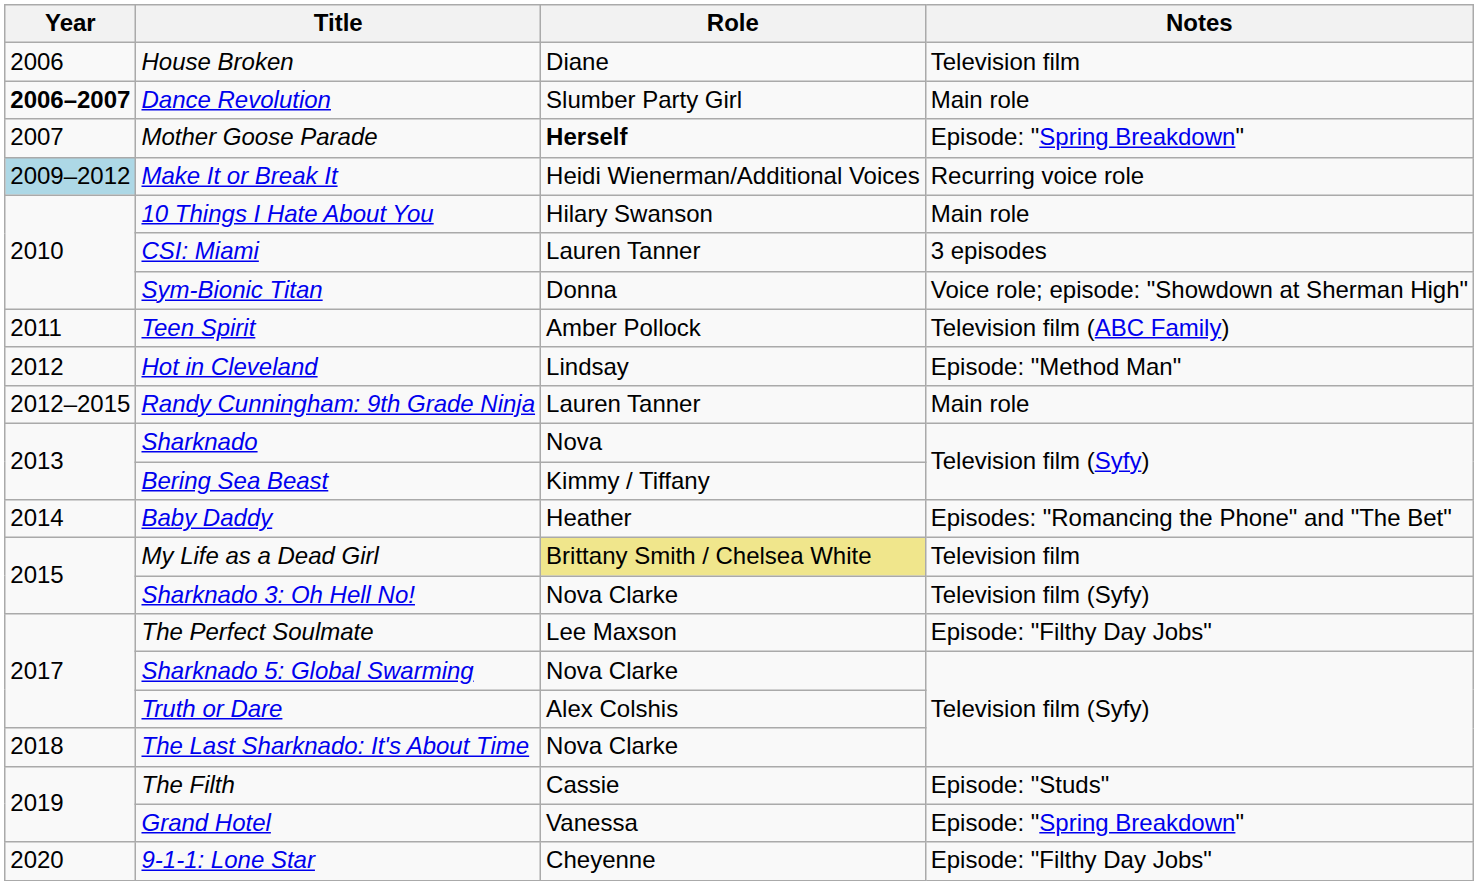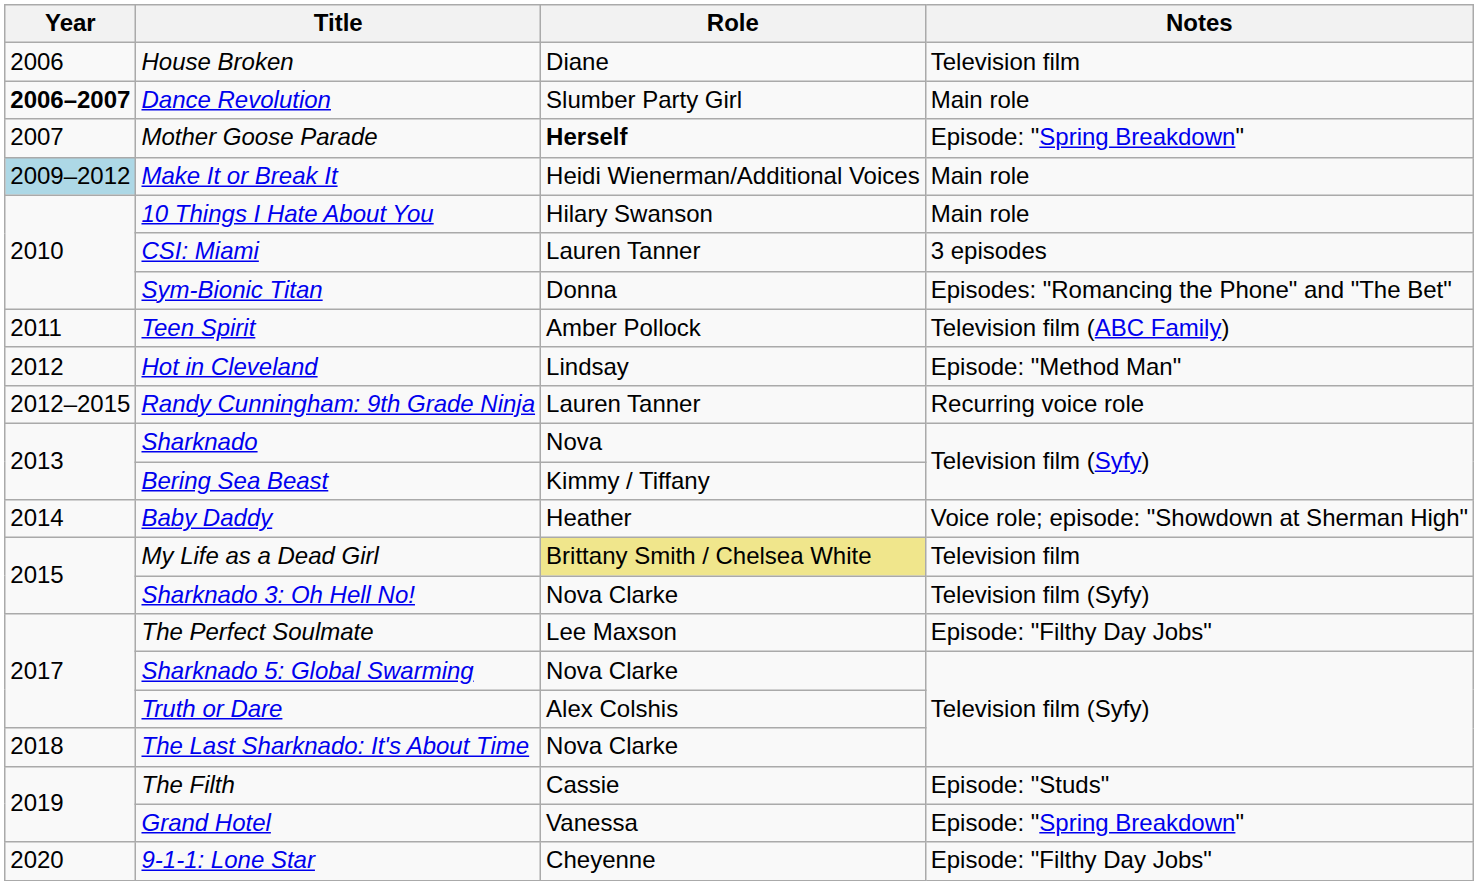 <table class="wikitable sortable">
 <tr>
 <th>Year</th>
 <th>Title</th>
 <th>Role</th>
 <th class="unsortable">Notes</th>
 </tr>
 <tr>
 <td>2006</td>
 <td><em>House Broken</em></td>
 <td>Diane</td>
 <td>Television film</td>
 </tr>
 <tr>
 <td><strong>2006–2007</strong></td>
 <td><em><a href='#'>Dance Revolution</a></em></td>
 <td>Slumber Party Girl</td>
 <td>Main role</td>
 </tr>
 <tr>
 <td>2007</td>
 <td><em>Mother Goose Parade</em></td>
 <td><strong>Herself</strong></td>
 <td>Episode: "<a href='#'>Spring Breakdown</a>"</td>
 </tr>
 <tr>
 <td style="background: lightblue;">2009–2012</td>
 <td><em><a href='#'>Make It or Break It</a></em></td>
 <td>Heidi Wienerman/Additional Voices</td>
-<td>Recurring voice role</td>
+<td>Main role</td>
 </tr>
 <tr>
 <td rowspan="3">2010</td>
 <td><em><a href='#'>10 Things I Hate About You</a></em></td>
 <td>Hilary Swanson</td>
 <td>Main role</td>
 </tr>
 <tr>
 <td><em><a href='#'>CSI: Miami</a></em></td>
 <td>Lauren Tanner</td>
 <td>3 episodes</td>
 </tr>
 <tr>
 <td><em><a href='#'>Sym-Bionic Titan</a></em></td>
 <td>Donna</td>
-<td>Voice role; episode: "Showdown at Sherman High"</td>
+<td>Episodes: "Romancing the Phone" and "The Bet"</td>
 </tr>
 <tr>
 <td>2011</td>
 <td><em><a href='#'>Teen Spirit</a></em></td>
 <td>Amber Pollock</td>
 <td>Television film (<a href='#'>ABC Family</a>)</td>
 </tr>
 <tr>
 <td>2012</td>
 <td><em><a href='#'>Hot in Cleveland</a></em></td>
 <td>Lindsay</td>
 <td>Episode: "Method Man"</td>
 </tr>
 <tr>
 <td>2012–2015</td>
 <td><em><a href='#'>Randy Cunningham: 9th Grade Ninja</a></em></td>
 <td>Lauren Tanner</td>
-<td>Main role</td>
+<td>Recurring voice role</td>
 </tr>
 <tr>
 <td rowspan="2">2013</td>
 <td><em><a href='#'>Sharknado</a></em></td>
 <td>Nova</td>
 <td rowspan="2">Television film (<a href='#'>Syfy</a>)</td>
 </tr>
 <tr>
 <td><em><a href='#'>Bering Sea Beast</a></em></td>
 <td>Kimmy / Tiffany</td>
 </tr>
 <tr>
 <td>2014</td>
 <td><em><a href='#'>Baby Daddy</a></em></td>
 <td>Heather</td>
-<td>Episodes: "Romancing the Phone" and "The Bet"</td>
+<td>Voice role; episode: "Showdown at Sherman High"</td>
 </tr>
 <tr>
 <td rowspan="2">2015</td>
 <td><em>My Life as a Dead Girl</em></td>
 <td style="background: khaki;">Brittany Smith / Chelsea White</td>
 <td>Television film</td>
 </tr>
 <tr>
 <td><em><a href='#'>Sharknado 3: Oh Hell No!</a></em></td>
 <td>Nova Clarke</td>
 <td>Television film (Syfy)</td>
 </tr>
 <tr>
 <td rowspan="3">2017</td>
 <td><em>The Perfect Soulmate</em></td>
 <td>Lee Maxson</td>
 <td>Episode: "Filthy Day Jobs"</td>
 </tr>
 <tr>
 <td><em><a href='#'>Sharknado 5: Global Swarming</a></em></td>
 <td>Nova Clarke</td>
 <td rowspan="3">Television film (Syfy)</td>
 </tr>
 <tr>
 <td><em><a href='#'>Truth or Dare</a></em></td>
 <td>Alex Colshis</td>
 </tr>
 <tr>
 <td>2018</td>
 <td><em><a href='#'>The Last Sharknado: It's About Time</a></em></td>
 <td>Nova Clarke</td>
 </tr>
 <tr>
 <td rowspan="2">2019</td>
 <td><em>The Filth</em></td>
 <td>Cassie</td>
 <td>Episode: "Studs"</td>
 </tr>
 <tr>
 <td><em><a href='#'>Grand Hotel</a></em></td>
 <td>Vanessa</td>
 <td>Episode: "<a href='#'>Spring Breakdown</a>"</td>
 </tr>
 <tr>
 <td>2020</td>
 <td><em><a href='#'>9-1-1: Lone Star</a></em></td>
 <td>Cheyenne</td>
 <td>Episode: "Filthy Day Jobs"</td>
 </tr>
 </table>
